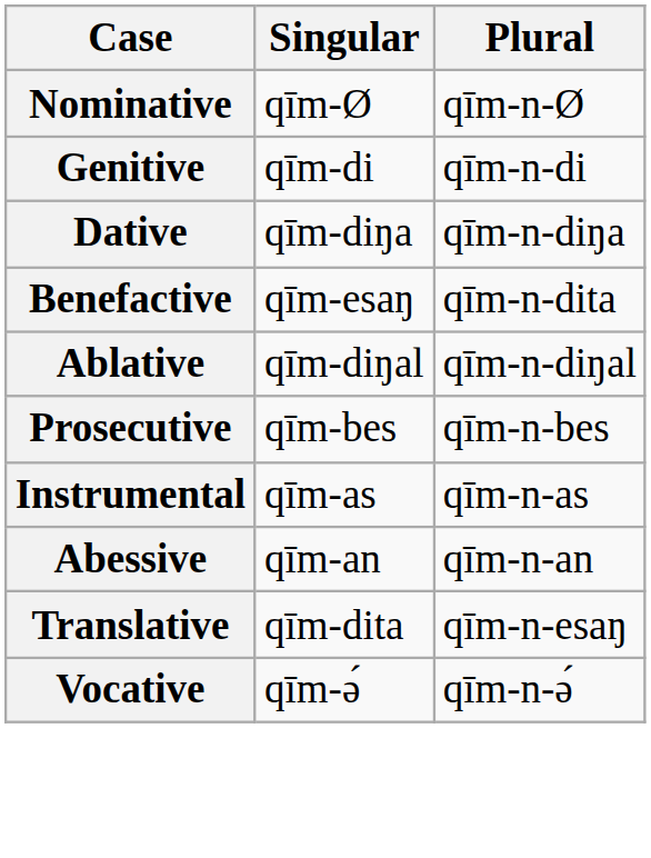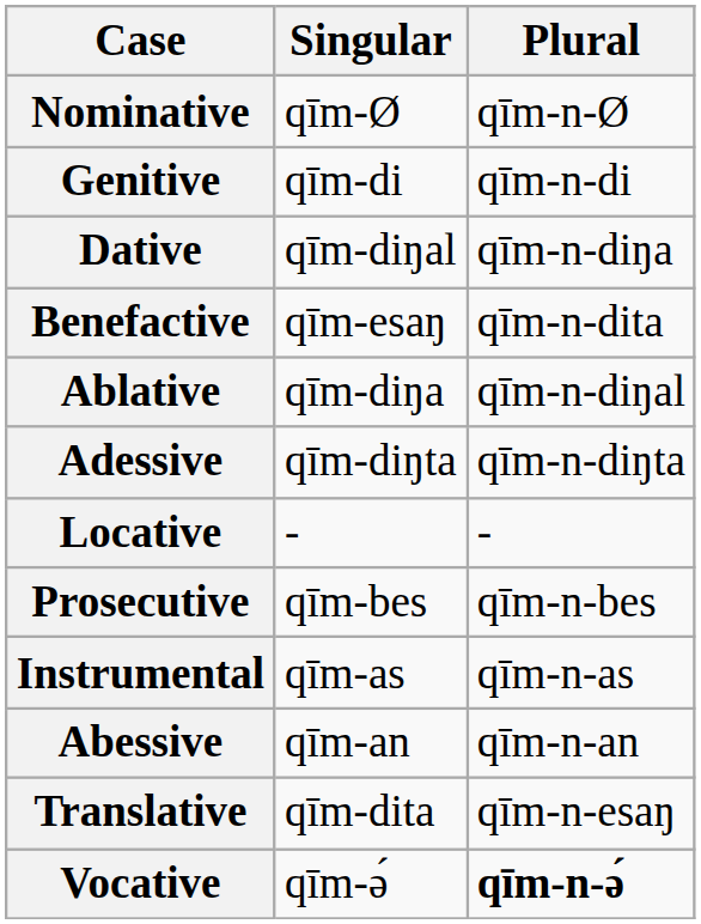 <table class="wikitable">
 <tr>
 <th>Case</th>
 <th>Singular</th>
 <th>Plural</th>
 </tr>
 <tr>
 <th>Nominative</th>
 <td>qīm-Ø</td>
 <td>qīm-n-Ø</td>
 </tr>
 <tr>
 <th>Genitive</th>
 <td>qīm-di</td>
 <td>qīm-n-di</td>
 </tr>
 <tr>
 <th>Dative</th>
-<td>qīm-diŋa</td>
+<td>qīm-diŋal</td>
 <td>qīm-n-diŋa</td>
 </tr>
 <tr>
 <th>Benefactive</th>
 <td>qīm-esaŋ</td>
 <td>qīm-n-dita</td>
 </tr>
 <tr>
 <th>Ablative</th>
-<td>qīm-diŋal</td>
+<td>qīm-diŋa</td>
 <td>qīm-n-diŋal</td>
+</tr>
+<tr>
+<th>Adessive</th>
+<td>qīm-diŋta</td>
+<td>qīm-n-diŋta</td>
+</tr>
+<tr>
+<th>Locative</th>
+<td>-</td>
+<td>-</td>
 </tr>
 <tr>
 <th>Prosecutive</th>
 <td>qīm-bes</td>
 <td>qīm-n-bes</td>
 </tr>
 <tr>
 <th>Instrumental</th>
 <td>qīm-as</td>
 <td>qīm-n-as</td>
 </tr>
 <tr>
 <th>Abessive</th>
 <td>qīm-an</td>
 <td>qīm-n-an</td>
 </tr>
 <tr>
 <th>Translative</th>
 <td>qīm-dita</td>
 <td>qīm-n-esaŋ</td>
 </tr>
 <tr>
 <th>Vocative</th>
 <td>qīm-ə́</td>
-<td>qīm-n-ə́</td>
+<td><strong>qīm-n-ə́</strong></td>
 </tr>
 </table>
